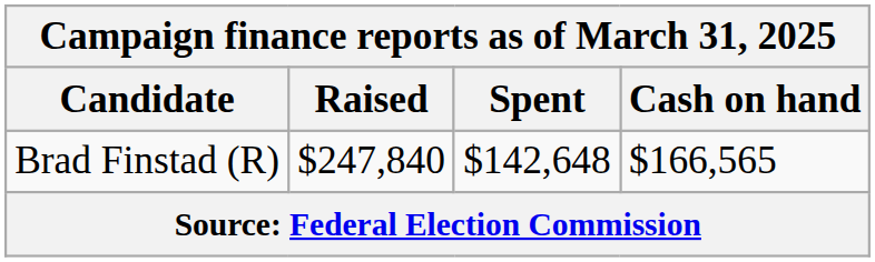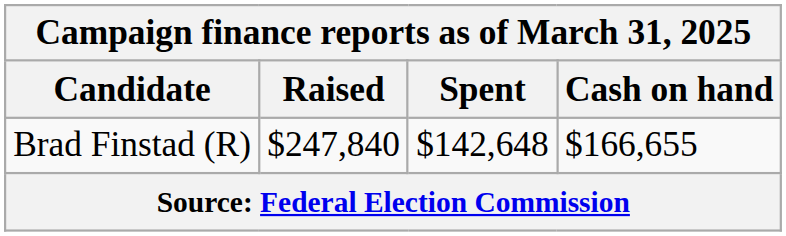 <table class="wikitable sortable">
 <tr>
 <th colspan=4>Campaign finance reports as of March 31, 2025</th>
 </tr>
 <tr style="text-align:center;">
 <th>Candidate</th>
 <th>Raised</th>
 <th>Spent</th>
 <th>Cash on hand</th>
 </tr>
 <tr>
 <td>Brad Finstad (R)</td>
 <td>$247,840</td>
 <td>$142,648</td>
-<td>$166,565</td>
+<td>$166,655</td>
 </tr>
 <tr>
 <th colspan="4"><small>Source: <a href='#'>Federal Election Commission</a></small></th>
 </tr>
 </table>
